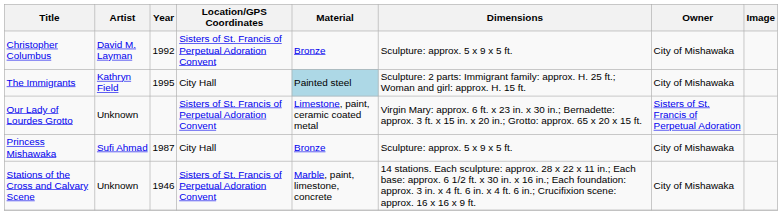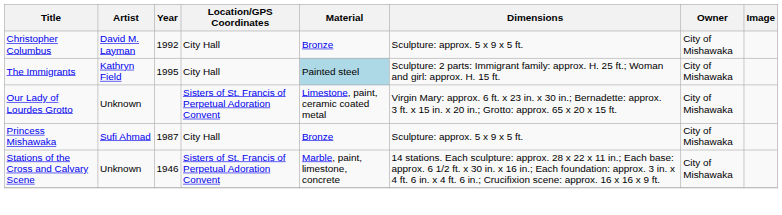 <table class="wikitable sortable">
 <tr>
 <th>Title</th>
 <th>Artist</th>
 <th>Year</th>
 <th>Location/GPS Coordinates</th>
 <th>Material</th>
 <th>Dimensions</th>
 <th>Owner</th>
 <th>Image</th>
 </tr>
 <tr>
 <td><a href='#'>Christopher Columbus</a></td>
 <td><a href='#'>David M. Layman</a></td>
 <td>1992</td>
-<td><a href='#'>Sisters of St. Francis of Perpetual Adoration Convent</a></td>
+<td>City Hall </td>
 <td><a href='#'>Bronze</a></td>
 <td>Sculpture: approx. 5 x 9 x 5 ft.</td>
 <td>City of Mishawaka</td>
 <td></td>
 </tr>
 <tr>
 <td><a href='#'>The Immigrants</a></td>
 <td><a href='#'>Kathryn Field</a></td>
 <td>1995</td>
 <td>City Hall </td>
 <td style="background: lightblue;">Painted steel</td>
 <td>Sculpture: 2 parts: Immigrant family: approx. H. 25 ft.; Woman and girl: approx. H. 15 ft.</td>
 <td>City of Mishawaka</td>
 <td></td>
 </tr>
 <tr>
 <td><a href='#'>Our Lady of Lourdes Grotto</a></td>
 <td>Unknown</td>
 <td></td>
 <td><a href='#'>Sisters of St. Francis of Perpetual Adoration Convent</a></td>
 <td><a href='#'>Limestone</a>, paint, ceramic coated metal</td>
 <td>Virgin Mary: approx. 6 ft. x 23 in. x 30 in.; Bernadette: approx. 3 ft. x 15 in. x 20 in.; Grotto: approx. 65 x 20 x 15 ft.</td>
-<td><a href='#'>Sisters of St. Francis of Perpetual Adoration</a></td>
+<td>City of Mishawaka</td>
 <td></td>
 </tr>
 <tr>
 <td><a href='#'>Princess Mishawaka</a></td>
 <td><a href='#'>Sufi Ahmad</a></td>
 <td>1987</td>
 <td>City Hall </td>
 <td><a href='#'>Bronze</a></td>
 <td>Sculpture: approx. 5 x 9 x 5 ft.</td>
 <td>City of Mishawaka</td>
 <td></td>
 </tr>
 <tr>
 <td><a href='#'>Stations of the Cross and Calvary Scene</a></td>
 <td>Unknown</td>
 <td>1946</td>
 <td><a href='#'>Sisters of St. Francis of Perpetual Adoration Convent</a></td>
 <td><a href='#'>Marble</a>, paint, limestone, concrete</td>
 <td>14 stations. Each sculpture: approx. 28 x 22 x 11 in.; Each base: approx. 6 1/2 ft. x 30 in. x 16 in.; Each foundation: approx. 3 in. x 4 ft. 6 in. x 4 ft. 6 in.; Crucifixion scene: approx. 16 x 16 x 9 ft.</td>
 <td>City of Mishawaka</td>
 <td></td>
 </tr>
 <tr>
 </tr>
 </table>
